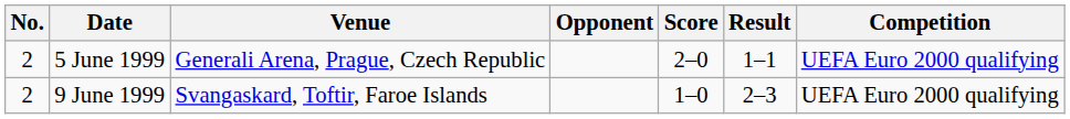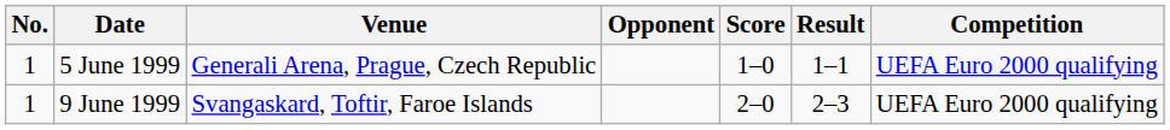 <table class="wikitable sortable">
 <tr>
 <th scope="col">No.</th>
 <th scope="col">Date</th>
 <th scope="col">Venue</th>
 <th scope="col">Opponent</th>
 <th scope="col">Score</th>
 <th scope="col">Result</th>
 <th scope="col">Competition</th>
 </tr>
 <tr>
-<td align="center">2</td>
+<td align="center">1</td>
 <td>5 June 1999</td>
 <td><a href='#'>Generali Arena</a>, <a href='#'>Prague</a>, Czech Republic</td>
 <td></td>
-<td align="center">2–0</td>
+<td align="center">1–0</td>
 <td align="center">1–1</td>
 <td><a href='#'>UEFA Euro 2000 qualifying</a></td>
 </tr>
 <tr>
-<td align="center">2</td>
+<td align="center">1</td>
 <td>9 June 1999</td>
 <td><a href='#'>Svangaskard</a>, <a href='#'>Toftir</a>, Faroe Islands</td>
 <td></td>
-<td align="center">1–0</td>
+<td align="center">2–0</td>
 <td align="center">2–3</td>
 <td>UEFA Euro 2000 qualifying</td>
 </tr>
 </table>
